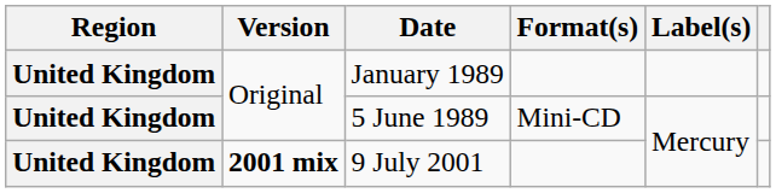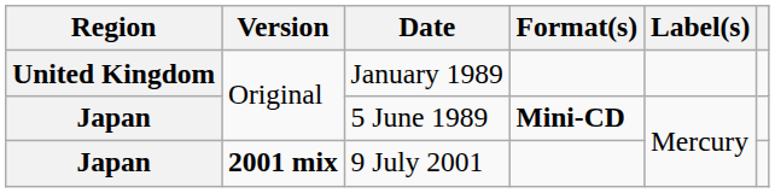 <table class="wikitable plainrowheaders">
 <tr>
 <th scope="col">Region</th>
 <th scope="col">Version</th>
 <th scope="col">Date</th>
 <th scope="col">Format(s)</th>
 <th scope="col">Label(s)</th>
 <th scope="col"></th>
 </tr>
 <tr>
 <th scope="row">United Kingdom</th>
 <td rowspan="2">Original</td>
 <td>January 1989</td>
 <td></td>
 <td></td>
 <td></td>
 </tr>
 <tr>
-<th scope="row">United Kingdom</th>
+<th scope="row">Japan</th>
 <td>5 June 1989</td>
-<td>Mini-CD</td>
+<td><strong>Mini-CD</strong></td>
 <td rowspan="2">Mercury</td>
 <td></td>
 </tr>
 <tr>
-<th scope="row">United Kingdom</th>
+<th scope="row">Japan</th>
 <td><strong>2001 mix</strong></td>
 <td>9 July 2001</td>
 <td></td>
 <td></td>
 </tr>
 </table>
